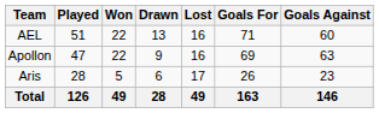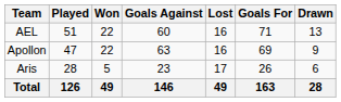 <table class="wikitable" style="text-align: center">
 <tr>
 <th>Team</th>
 <th>Played</th>
 <th>Won</th>
-<th>Drawn</th>
+<th>Goals Against</th>
 <th>Lost</th>
 <th>Goals For</th>
-<th>Goals Against</th>
+<th>Drawn</th>
 </tr>
 <tr>
 <td>AEL</td>
 <td>51</td>
 <td>22</td>
-<td>13</td>
+<td>60</td>
 <td>16</td>
 <td>71</td>
-<td>60</td>
+<td>13</td>
 </tr>
 <tr>
 <td>Apollon</td>
 <td>47</td>
 <td>22</td>
-<td>9</td>
+<td>63</td>
 <td>16</td>
 <td>69</td>
-<td>63</td>
+<td>9</td>
 </tr>
 <tr>
 <td>Aris</td>
 <td>28</td>
 <td>5</td>
-<td>6</td>
+<td>23</td>
 <td>17</td>
 <td>26</td>
-<td>23</td>
+<td>6</td>
 </tr>
 <tr>
 <th>Total</th>
 <th>126</th>
 <th>49</th>
-<th>28</th>
+<th>146</th>
 <th>49</th>
 <th>163</th>
-<th>146</th>
+<th>28</th>
 </tr>
 </table>
